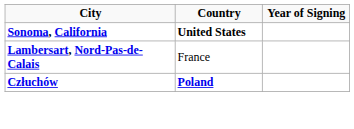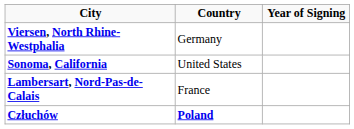 <table border="1" cellpadding="2" style="margin: 0 0 1em 1em; background: #ffffff; border: 1px #aaaaaa solid; border-collapse: collapse; font-size: 90%;">
 <tr>
 <th width="200" bgcolor=#f9f9f9>City</th>
 <th width="100" bgcolor=#f9f9f9>Country</th>
 <th width="100" bgcolor=#f9f9f9>Year of Signing</th>
 </tr>
 <tr>
+<td><strong><a href='#'>Viersen</a>, <a href='#'>North Rhine-Westphalia</a></strong></td>
+<td> Germany</td>
+<td></td>
+</tr>
+<tr>
 <td><strong><a href='#'>Sonoma</a>, <a href='#'>California</a></strong></td>
-<td><strong> United States</strong></td>
+<td> United States</td>
 <td></td>
 </tr>
 <tr>
 <td><strong><a href='#'>Lambersart</a>, <a href='#'>Nord-Pas-de-Calais</a></strong></td>
 <td> France</td>
 <td></td>
 </tr>
 <tr>
 <td><strong><a href='#'>Człuchów</a></strong></td>
 <td><strong> <a href='#'>Poland</a></strong></td>
 <td></td>
 </tr>
 </table>
